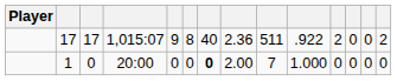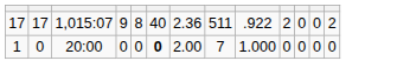 <table class="wikitable sortable" style="text-align:center;">
 <tr style="text-align:center; background:#ddd;">
-<th>Player</th>
 <th></th>
 <th></th>
 <th></th>
 <th></th>
 <th></th>
 <th></th>
 <th></th>
 <th></th>
 <th></th>
 <th></th>
 <th></th>
 <th></th>
 <th></th>
 </tr>
 <tr>
-<td style=white-space:nowrap></td>
 <td>17</td>
 <td>17</td>
 <td>1,015:07</td>
 <td>9</td>
 <td>8</td>
 <td>40</td>
 <td>2.36</td>
 <td>511</td>
 <td>.922</td>
 <td>2</td>
 <td>0</td>
 <td>0</td>
 <td>2</td>
 </tr>
 <tr>
-<td style=white-space:nowrap></td>
 <td>1</td>
 <td>0</td>
 <td>20:00</td>
 <td>0</td>
 <td>0</td>
 <td><strong>0</strong></td>
 <td>2.00</td>
 <td>7</td>
 <td>1.000</td>
 <td>0</td>
 <td>0</td>
 <td>0</td>
 <td>0</td>
 </tr>
 </table>
